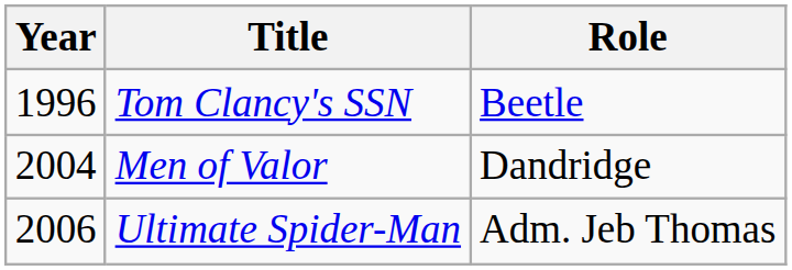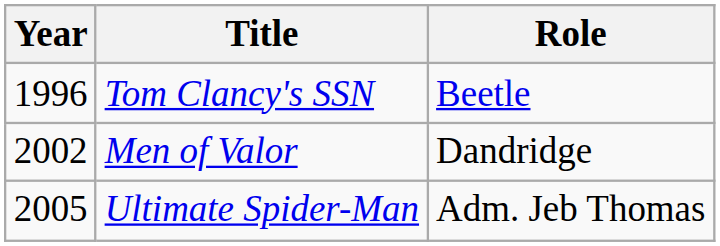 <table class="wikitable sortable">
 <tr>
 <th>Year</th>
 <th>Title</th>
 <th>Role</th>
 </tr>
 <tr>
 <td>1996</td>
 <td><em><a href='#'>Tom Clancy's SSN</a></em></td>
 <td><a href='#'>Beetle</a></td>
 </tr>
 <tr>
-<td>2004</td>
+<td>2002</td>
 <td><em><a href='#'>Men of Valor</a></em></td>
 <td>Dandridge</td>
 </tr>
 <tr>
-<td>2006</td>
+<td>2005</td>
 <td><a href='#'><em>Ultimate Spider-Man</em></a></td>
 <td>Adm. Jeb Thomas</td>
 </tr>
 </table>
